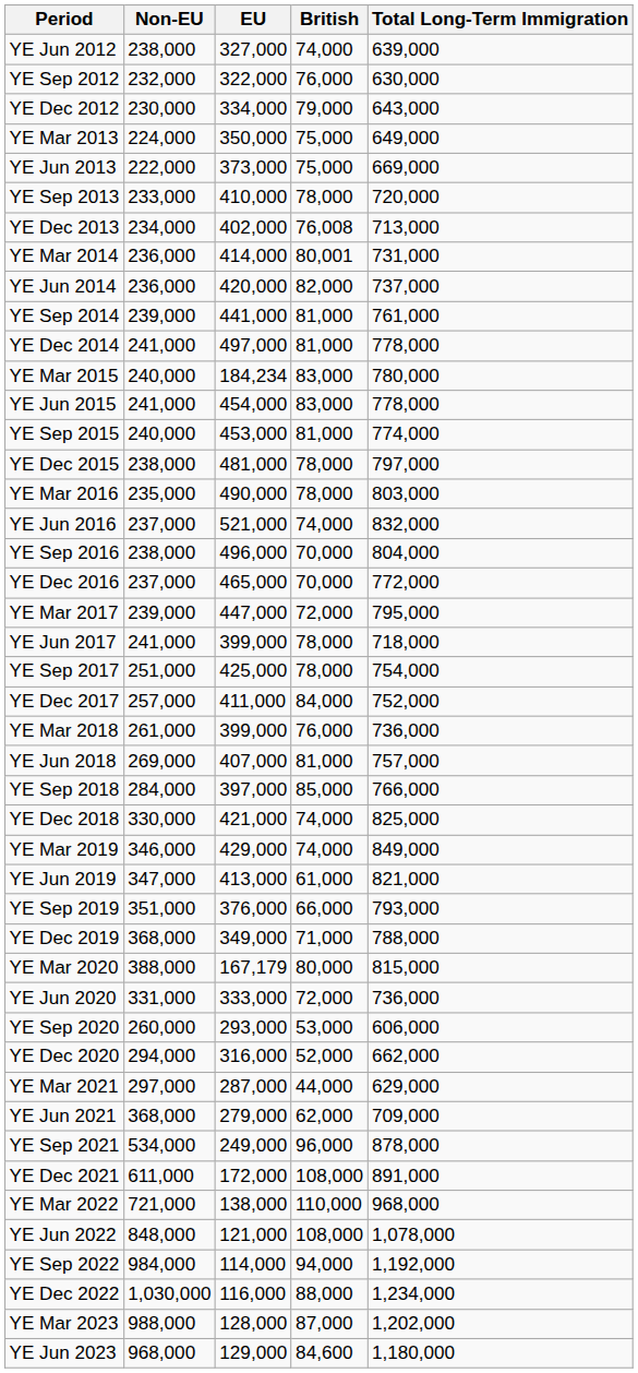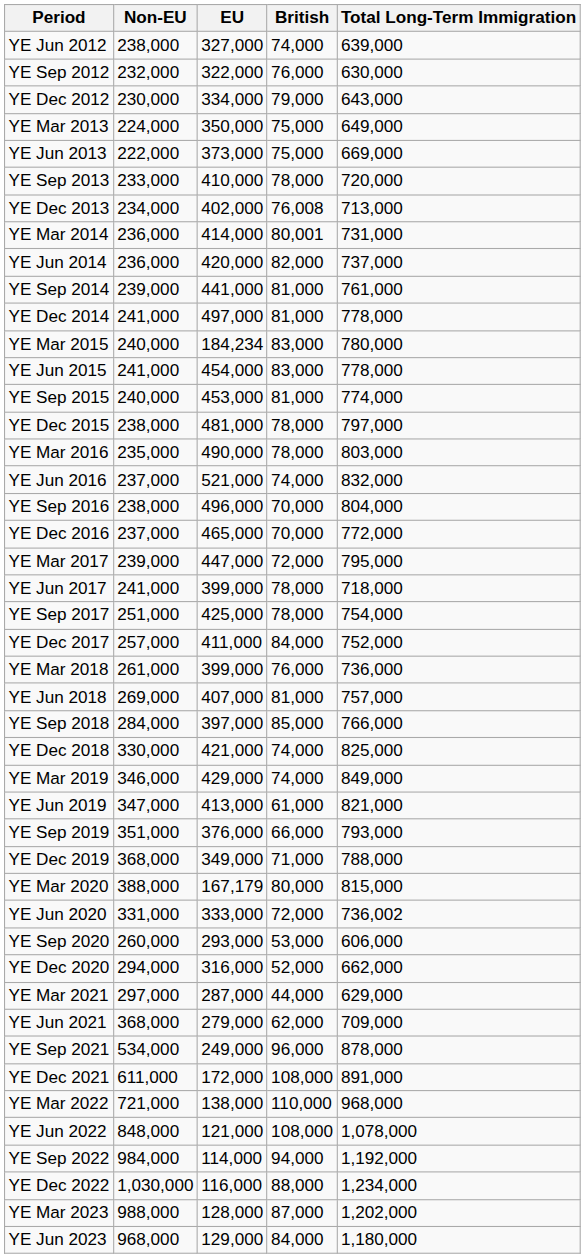 <table class="wikitable sortable mw-collapsible mw-collapsed">
 <tr>
 <th>Period</th>
 <th>Non-EU</th>
 <th>EU</th>
 <th>British</th>
 <th>Total Long-Term Immigration</th>
 </tr>
 <tr>
 <td>YE Jun 2012</td>
 <td>238,000</td>
 <td>327,000</td>
 <td>74,000</td>
 <td>639,000</td>
 </tr>
 <tr>
 <td>YE Sep 2012</td>
 <td>232,000</td>
 <td>322,000</td>
 <td>76,000</td>
 <td>630,000</td>
 </tr>
 <tr>
 <td>YE Dec 2012</td>
 <td>230,000</td>
 <td>334,000</td>
 <td>79,000</td>
 <td>643,000</td>
 </tr>
 <tr>
 <td>YE Mar 2013</td>
 <td>224,000</td>
 <td>350,000</td>
 <td>75,000</td>
 <td>649,000</td>
 </tr>
 <tr>
 <td>YE Jun 2013</td>
 <td>222,000</td>
 <td>373,000</td>
 <td>75,000</td>
 <td>669,000</td>
 </tr>
 <tr>
 <td>YE Sep 2013</td>
 <td>233,000</td>
 <td>410,000</td>
 <td>78,000</td>
 <td>720,000</td>
 </tr>
 <tr>
 <td>YE Dec 2013</td>
 <td>234,000</td>
 <td>402,000</td>
 <td>76,008</td>
 <td>713,000</td>
 </tr>
 <tr>
 <td>YE Mar 2014</td>
 <td>236,000</td>
 <td>414,000</td>
 <td>80,001</td>
 <td>731,000</td>
 </tr>
 <tr>
 <td>YE Jun 2014</td>
 <td>236,000</td>
 <td>420,000</td>
 <td>82,000</td>
 <td>737,000</td>
 </tr>
 <tr>
 <td>YE Sep 2014</td>
 <td>239,000</td>
 <td>441,000</td>
 <td>81,000</td>
 <td>761,000</td>
 </tr>
 <tr>
 <td>YE Dec 2014</td>
 <td>241,000</td>
 <td>497,000</td>
 <td>81,000</td>
 <td>778,000</td>
 </tr>
 <tr>
 <td>YE Mar 2015</td>
 <td>240,000</td>
 <td>184,234</td>
 <td>83,000</td>
 <td>780,000</td>
 </tr>
 <tr>
 <td>YE Jun 2015</td>
 <td>241,000</td>
 <td>454,000</td>
 <td>83,000</td>
 <td>778,000</td>
 </tr>
 <tr>
 <td>YE Sep 2015</td>
 <td>240,000</td>
 <td>453,000</td>
 <td>81,000</td>
 <td>774,000</td>
 </tr>
 <tr>
 <td>YE Dec 2015</td>
 <td>238,000</td>
 <td>481,000</td>
 <td>78,000</td>
 <td>797,000</td>
 </tr>
 <tr>
 <td>YE Mar 2016</td>
 <td>235,000</td>
 <td>490,000</td>
 <td>78,000</td>
 <td>803,000</td>
 </tr>
 <tr>
 <td>YE Jun 2016</td>
 <td>237,000</td>
 <td>521,000</td>
 <td>74,000</td>
 <td>832,000</td>
 </tr>
 <tr>
 <td>YE Sep 2016</td>
 <td>238,000</td>
 <td>496,000</td>
 <td>70,000</td>
 <td>804,000</td>
 </tr>
 <tr>
 <td>YE Dec 2016</td>
 <td>237,000</td>
 <td>465,000</td>
 <td>70,000</td>
 <td>772,000</td>
 </tr>
 <tr>
 <td>YE Mar 2017</td>
 <td>239,000</td>
 <td>447,000</td>
 <td>72,000</td>
 <td>795,000</td>
 </tr>
 <tr>
 <td>YE Jun 2017</td>
 <td>241,000</td>
 <td>399,000</td>
 <td>78,000</td>
 <td>718,000</td>
 </tr>
 <tr>
 <td>YE Sep 2017</td>
 <td>251,000</td>
 <td>425,000</td>
 <td>78,000</td>
 <td>754,000</td>
 </tr>
 <tr>
 <td>YE Dec 2017</td>
 <td>257,000</td>
 <td>411,000</td>
 <td>84,000</td>
 <td>752,000</td>
 </tr>
 <tr>
 <td>YE Mar 2018</td>
 <td>261,000</td>
 <td>399,000</td>
 <td>76,000</td>
 <td>736,000</td>
 </tr>
 <tr>
 <td>YE Jun 2018</td>
 <td>269,000</td>
 <td>407,000</td>
 <td>81,000</td>
 <td>757,000</td>
 </tr>
 <tr>
 <td>YE Sep 2018</td>
 <td>284,000</td>
 <td>397,000</td>
 <td>85,000</td>
 <td>766,000</td>
 </tr>
 <tr>
 <td>YE Dec 2018</td>
 <td>330,000</td>
 <td>421,000</td>
 <td>74,000</td>
 <td>825,000</td>
 </tr>
 <tr>
 <td>YE Mar 2019</td>
 <td>346,000</td>
 <td>429,000</td>
 <td>74,000</td>
 <td>849,000</td>
 </tr>
 <tr>
 <td>YE Jun 2019</td>
 <td>347,000</td>
 <td>413,000</td>
 <td>61,000</td>
 <td>821,000</td>
 </tr>
 <tr>
 <td>YE Sep 2019</td>
 <td>351,000</td>
 <td>376,000</td>
 <td>66,000</td>
 <td>793,000</td>
 </tr>
 <tr>
 <td>YE Dec 2019</td>
 <td>368,000</td>
 <td>349,000</td>
 <td>71,000</td>
 <td>788,000</td>
 </tr>
 <tr>
 <td>YE Mar 2020</td>
 <td>388,000</td>
 <td>167,179</td>
 <td>80,000</td>
 <td>815,000</td>
 </tr>
 <tr>
 <td>YE Jun 2020</td>
 <td>331,000</td>
 <td>333,000</td>
 <td>72,000</td>
-<td>736,000</td>
+<td>736,002</td>
 </tr>
 <tr>
 <td>YE Sep 2020</td>
 <td>260,000</td>
 <td>293,000</td>
 <td>53,000</td>
 <td>606,000</td>
 </tr>
 <tr>
 <td>YE Dec 2020</td>
 <td>294,000</td>
 <td>316,000</td>
 <td>52,000</td>
 <td>662,000</td>
 </tr>
 <tr>
 <td>YE Mar 2021</td>
 <td>297,000</td>
 <td>287,000</td>
 <td>44,000</td>
 <td>629,000</td>
 </tr>
 <tr>
 <td>YE Jun 2021</td>
 <td>368,000</td>
 <td>279,000</td>
 <td>62,000</td>
 <td>709,000</td>
 </tr>
 <tr>
 <td>YE Sep 2021</td>
 <td>534,000</td>
 <td>249,000</td>
 <td>96,000</td>
 <td>878,000</td>
 </tr>
 <tr>
 <td>YE Dec 2021</td>
 <td>611,000</td>
 <td>172,000</td>
 <td>108,000</td>
 <td>891,000</td>
 </tr>
 <tr>
 <td>YE Mar 2022</td>
 <td>721,000</td>
 <td>138,000</td>
 <td>110,000</td>
 <td>968,000</td>
 </tr>
 <tr>
 <td>YE Jun 2022</td>
 <td>848,000</td>
 <td>121,000</td>
 <td>108,000</td>
 <td>1,078,000</td>
 </tr>
 <tr>
 <td>YE Sep 2022</td>
 <td>984,000</td>
 <td>114,000</td>
 <td>94,000</td>
 <td>1,192,000</td>
 </tr>
 <tr>
 <td>YE Dec 2022</td>
 <td>1,030,000</td>
 <td>116,000</td>
 <td>88,000</td>
 <td>1,234,000</td>
 </tr>
 <tr>
 <td>YE Mar 2023</td>
 <td>988,000</td>
 <td>128,000</td>
 <td>87,000</td>
 <td>1,202,000</td>
 </tr>
 <tr>
 <td>YE Jun 2023</td>
 <td>968,000</td>
 <td>129,000</td>
-<td>84,600</td>
+<td>84,000</td>
 <td>1,180,000</td>
 </tr>
 </table>
